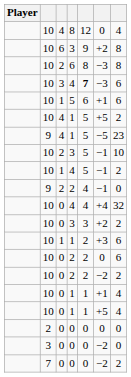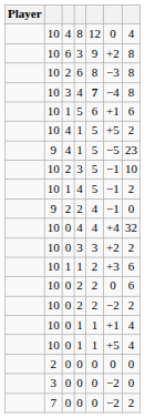 <table class="wikitable sortable" style="text-align:center;">
 <tr align=center>
 <th>Player</th>
 <th></th>
 <th></th>
 <th></th>
 <th></th>
 <th data-sort-type="number"></th>
 <th></th>
 </tr>
 <tr align=center>
 <td></td>
 <td>10</td>
 <td>4</td>
 <td>8</td>
 <td>12</td>
 <td>0</td>
 <td>4</td>
 </tr>
 <tr align=center>
 <td></td>
 <td>10</td>
 <td>6</td>
 <td>3</td>
 <td>9</td>
 <td>+2</td>
 <td>8</td>
 </tr>
 <tr align=center>
 <td></td>
 <td>10</td>
 <td>2</td>
 <td>6</td>
 <td>8</td>
 <td>−3</td>
 <td>8</td>
 </tr>
 <tr align=center>
 <td></td>
 <td>10</td>
 <td>3</td>
 <td>4</td>
 <td><strong>7</strong></td>
-<td>−3</td>
-<td>6</td>
+<td>−4</td>
+<td>8</td>
 </tr>
 <tr align=center>
 <td></td>
 <td>10</td>
 <td>1</td>
 <td>5</td>
 <td>6</td>
 <td>+1</td>
 <td>6</td>
 </tr>
 <tr align=center>
 <td></td>
 <td>10</td>
 <td>4</td>
 <td>1</td>
 <td>5</td>
 <td>+5</td>
 <td>2</td>
 </tr>
 <tr align=center>
 <td></td>
 <td>9</td>
 <td>4</td>
 <td>1</td>
 <td>5</td>
 <td>−5</td>
 <td>23</td>
 </tr>
 <tr align=center>
 <td></td>
 <td>10</td>
 <td>2</td>
 <td>3</td>
 <td>5</td>
 <td>−1</td>
 <td>10</td>
 </tr>
 <tr align=center>
 <td></td>
 <td>10</td>
 <td>1</td>
 <td>4</td>
 <td>5</td>
 <td>−1</td>
 <td>2</td>
 </tr>
 <tr align=center>
 <td></td>
 <td>9</td>
 <td>2</td>
 <td>2</td>
 <td>4</td>
 <td>−1</td>
 <td>0</td>
 </tr>
 <tr align=center>
 <td></td>
 <td>10</td>
 <td>0</td>
 <td>4</td>
 <td>4</td>
 <td>+4</td>
 <td>32</td>
 </tr>
 <tr align=center>
 <td></td>
 <td>10</td>
 <td>0</td>
 <td>3</td>
 <td>3</td>
 <td>+2</td>
 <td>2</td>
 </tr>
 <tr align=center>
 <td></td>
 <td>10</td>
 <td>1</td>
 <td>1</td>
 <td>2</td>
 <td>+3</td>
 <td>6</td>
 </tr>
 <tr align=center>
 <td></td>
 <td>10</td>
 <td>0</td>
 <td>2</td>
 <td>2</td>
 <td>0</td>
 <td>6</td>
 </tr>
 <tr align=center>
 <td></td>
 <td>10</td>
 <td>0</td>
 <td>2</td>
 <td>2</td>
 <td>−2</td>
 <td>2</td>
 </tr>
 <tr align=center>
 <td></td>
 <td>10</td>
 <td>0</td>
 <td>1</td>
 <td>1</td>
 <td>+1</td>
 <td>4</td>
 </tr>
 <tr align=center>
 <td></td>
 <td>10</td>
 <td>0</td>
 <td>1</td>
 <td>1</td>
 <td>+5</td>
 <td>4</td>
 </tr>
 <tr align=center>
 <td></td>
 <td>2</td>
 <td>0</td>
 <td>0</td>
 <td>0</td>
 <td>0</td>
 <td>0</td>
 </tr>
 <tr align=center>
 <td></td>
 <td>3</td>
 <td>0</td>
 <td>0</td>
 <td>0</td>
 <td>−2</td>
 <td>0</td>
 </tr>
 <tr align=center>
 <td></td>
 <td>7</td>
 <td>0</td>
 <td>0</td>
 <td>0</td>
 <td>−2</td>
 <td>2</td>
 </tr>
 </table>
